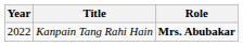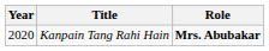 <table class="wikitable sortable plainrowheaders">
 <tr style="text-align:center;">
 <th scope="col">Year</th>
 <th scope="col">Title</th>
 <th scope="col">Role</th>
 </tr>
 <tr>
-<td>2022</td>
+<td>2020</td>
 <td><em>Kanpain Tang Rahi Hain</em></td>
 <td><strong>Mrs. Abubakar</strong></td>
 </tr>
 </table>
